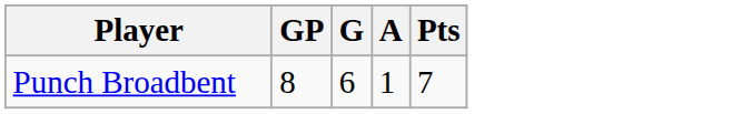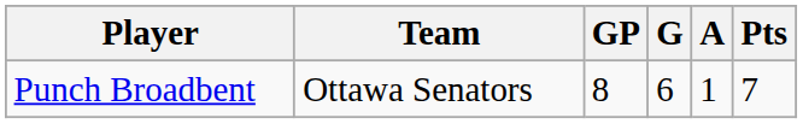 <table class="wikitable">
 <tr>
 <th bgcolor="#DDDDFF" width="125">Player</th>
+<th bgcolor="#DDDDFF" width="125">Team</th>
 <th bgcolor="#DDDDFF" width="5">GP</th>
 <th bgcolor="#DDDDFF" width="5">G</th>
 <th bgcolor="#DDDDFF" width="5">A</th>
 <th bgcolor="#DDDDFF" width="5">Pts</th>
 </tr>
 <tr>
 <td><a href='#'>Punch Broadbent</a></td>
+<td>Ottawa Senators</td>
 <td>8</td>
 <td>6</td>
 <td>1</td>
 <td>7</td>
 </tr>
 </table>
